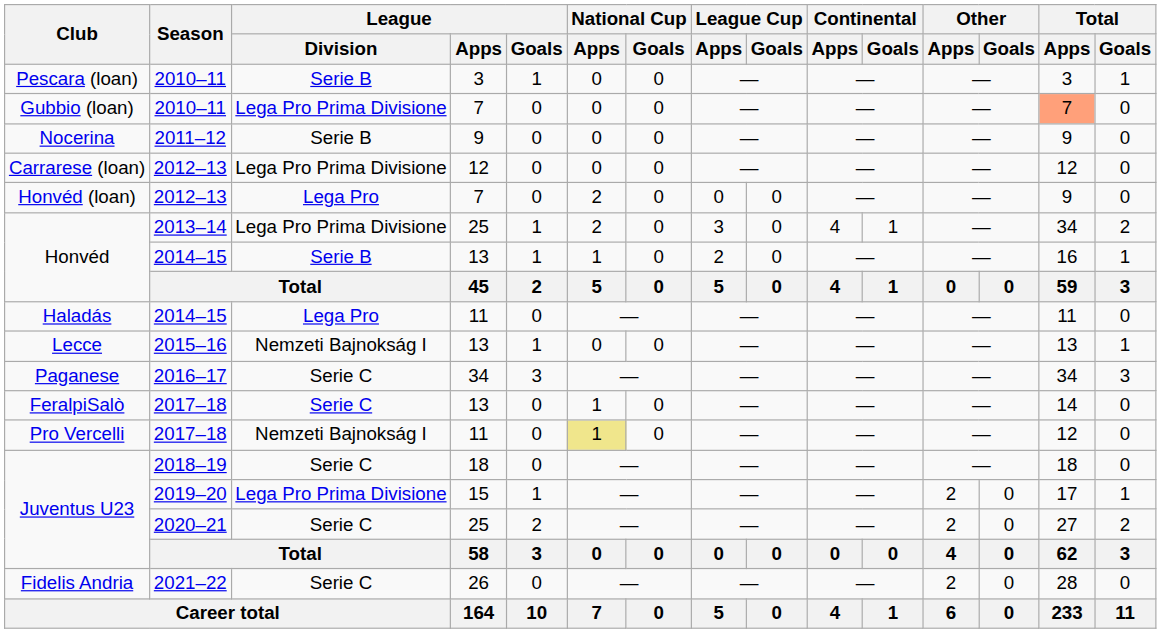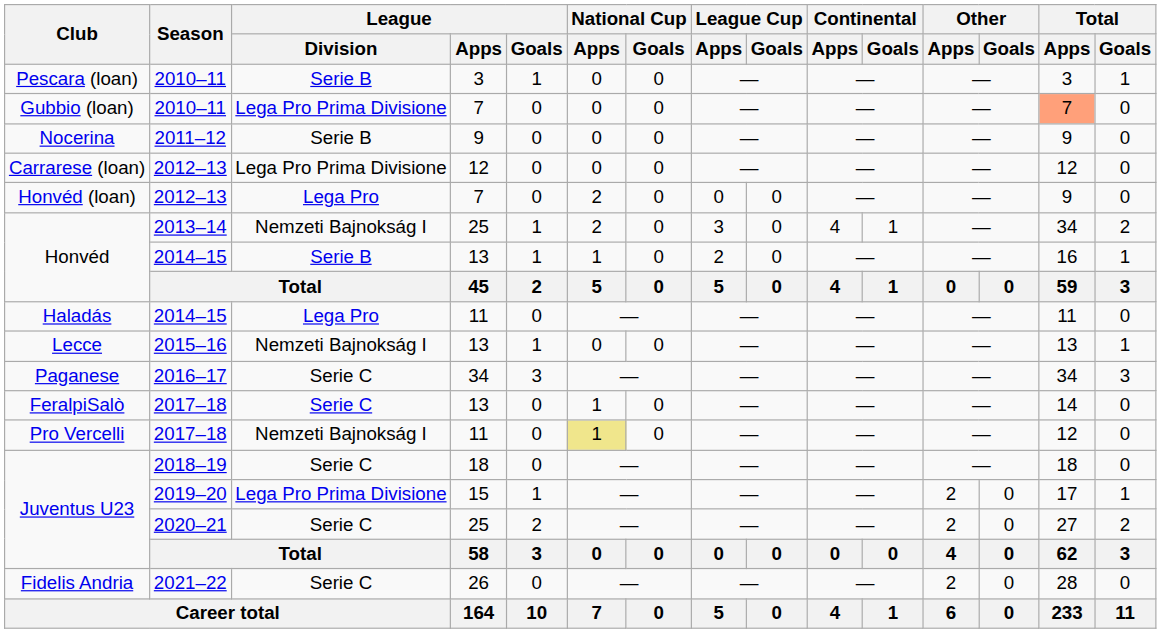 <table class="wikitable" style="text-align: center">
 <tr>
 <th rowspan="2">Club</th>
 <th rowspan="2">Season</th>
 <th colspan="3">League</th>
 <th colspan="2">National Cup</th>
 <th colspan="2">League Cup</th>
 <th colspan="2">Continental</th>
 <th colspan="2">Other</th>
 <th colspan="2">Total</th>
 </tr>
 <tr>
 <th>Division</th>
 <th>Apps</th>
 <th>Goals</th>
 <th>Apps</th>
 <th>Goals</th>
 <th>Apps</th>
 <th>Goals</th>
 <th>Apps</th>
 <th>Goals</th>
 <th>Apps</th>
 <th>Goals</th>
 <th>Apps</th>
 <th>Goals</th>
 </tr>
 <tr>
 <td><a href='#'>Pescara</a> (loan)</td>
 <td><a href='#'>2010–11</a></td>
 <td><a href='#'>Serie B</a></td>
 <td>3</td>
 <td>1</td>
 <td>0</td>
 <td>0</td>
 <td colspan="2">—</td>
 <td colspan="2">—</td>
 <td colspan="2">—</td>
 <td>3</td>
 <td>1</td>
 </tr>
 <tr>
 <td><a href='#'>Gubbio</a> (loan)</td>
 <td><a href='#'>2010–11</a></td>
 <td><a href='#'>Lega Pro Prima Divisione</a></td>
 <td>7</td>
 <td>0</td>
 <td>0</td>
 <td>0</td>
 <td colspan="2">—</td>
 <td colspan="2">—</td>
 <td colspan="2">—</td>
 <td style="background: lightsalmon;">7</td>
 <td>0</td>
 </tr>
 <tr>
 <td><a href='#'>Nocerina</a></td>
 <td><a href='#'>2011–12</a></td>
 <td>Serie B</td>
 <td>9</td>
 <td>0</td>
 <td>0</td>
 <td>0</td>
 <td colspan="2">—</td>
 <td colspan="2">—</td>
 <td colspan="2">—</td>
 <td>9</td>
 <td>0</td>
 </tr>
 <tr>
 <td><a href='#'>Carrarese</a> (loan)</td>
 <td><a href='#'>2012–13</a></td>
 <td>Lega Pro Prima Divisione</td>
 <td>12</td>
 <td>0</td>
 <td>0</td>
 <td>0</td>
 <td colspan="2">—</td>
 <td colspan="2">—</td>
 <td colspan="2">—</td>
 <td>12</td>
 <td>0</td>
 </tr>
 <tr>
 <td><a href='#'>Honvéd</a> (loan)</td>
 <td><a href='#'>2012–13</a></td>
 <td><a href='#'>Lega Pro</a></td>
 <td>7</td>
 <td>0</td>
 <td>2</td>
 <td>0</td>
 <td>0</td>
 <td>0</td>
 <td colspan="2">—</td>
 <td colspan="2">—</td>
 <td>9</td>
 <td>0</td>
 </tr>
 <tr>
 <td rowspan="3">Honvéd</td>
 <td><a href='#'>2013–14</a></td>
-<td>Lega Pro Prima Divisione</td>
+<td>Nemzeti Bajnokság I</td>
 <td>25</td>
 <td>1</td>
 <td>2</td>
 <td>0</td>
 <td>3</td>
 <td>0</td>
 <td>4</td>
 <td>1</td>
 <td colspan="2">—</td>
 <td>34</td>
 <td>2</td>
 </tr>
 <tr>
 <td><a href='#'>2014–15</a></td>
 <td><a href='#'>Serie B</a></td>
 <td>13</td>
 <td>1</td>
 <td>1</td>
 <td>0</td>
 <td>2</td>
 <td>0</td>
 <td colspan="2">—</td>
 <td colspan="2">—</td>
 <td>16</td>
 <td>1</td>
 </tr>
 <tr>
 <th colspan="2">Total</th>
 <th>45</th>
 <th>2</th>
 <th>5</th>
 <th>0</th>
 <th>5</th>
 <th>0</th>
 <th>4</th>
 <th>1</th>
 <th>0</th>
 <th>0</th>
 <th>59</th>
 <th>3</th>
 </tr>
 <tr>
 <td><a href='#'>Haladás</a></td>
 <td><a href='#'>2014–15</a></td>
 <td><a href='#'>Lega Pro</a></td>
 <td>11</td>
 <td>0</td>
 <td colspan="2">—</td>
 <td colspan="2">—</td>
 <td colspan="2">—</td>
 <td colspan="2">—</td>
 <td>11</td>
 <td>0</td>
 </tr>
 <tr>
 <td><a href='#'>Lecce</a></td>
 <td><a href='#'>2015–16</a></td>
 <td>Nemzeti Bajnokság I</td>
 <td>13</td>
 <td>1</td>
 <td>0</td>
 <td>0</td>
 <td colspan="2">—</td>
 <td colspan="2">—</td>
 <td colspan="2">—</td>
 <td>13</td>
 <td>1</td>
 </tr>
 <tr>
 <td><a href='#'>Paganese</a></td>
 <td><a href='#'>2016–17</a></td>
 <td>Serie C</td>
 <td>34</td>
 <td>3</td>
 <td colspan="2">—</td>
 <td colspan="2">—</td>
 <td colspan="2">—</td>
 <td colspan="2">—</td>
 <td>34</td>
 <td>3</td>
 </tr>
 <tr>
 <td><a href='#'>FeralpiSalò</a></td>
 <td><a href='#'>2017–18</a></td>
 <td><a href='#'>Serie C</a></td>
 <td>13</td>
 <td>0</td>
 <td>1</td>
 <td>0</td>
 <td colspan="2">—</td>
 <td colspan="2">—</td>
 <td colspan="2">—</td>
 <td>14</td>
 <td>0</td>
 </tr>
 <tr>
 <td><a href='#'>Pro Vercelli</a></td>
 <td><a href='#'>2017–18</a></td>
 <td>Nemzeti Bajnokság I</td>
 <td>11</td>
 <td>0</td>
 <td style="background: khaki;">1</td>
 <td>0</td>
 <td colspan="2">—</td>
 <td colspan="2">—</td>
 <td colspan="2">—</td>
 <td>12</td>
 <td>0</td>
 </tr>
 <tr>
 <td rowspan="4"><a href='#'>Juventus U23</a></td>
 <td><a href='#'>2018–19</a></td>
 <td>Serie C</td>
 <td>18</td>
 <td>0</td>
 <td colspan="2">—</td>
 <td colspan="2">—</td>
 <td colspan="2">—</td>
 <td colspan="2">—</td>
 <td>18</td>
 <td>0</td>
 </tr>
 <tr>
 <td><a href='#'>2019–20</a></td>
 <td><a href='#'>Lega Pro Prima Divisione</a></td>
 <td>15</td>
 <td>1</td>
 <td colspan="2">—</td>
 <td colspan="2">—</td>
 <td colspan="2">—</td>
 <td>2</td>
 <td>0</td>
 <td>17</td>
 <td>1</td>
 </tr>
 <tr>
 <td><a href='#'>2020–21</a></td>
 <td>Serie C</td>
 <td>25</td>
 <td>2</td>
 <td colspan="2">—</td>
 <td colspan="2">—</td>
 <td colspan="2">—</td>
 <td>2</td>
 <td>0</td>
 <td>27</td>
 <td>2</td>
 </tr>
 <tr>
 <th colspan="2">Total</th>
 <th>58</th>
 <th>3</th>
 <th>0</th>
 <th>0</th>
 <th>0</th>
 <th>0</th>
 <th>0</th>
 <th>0</th>
 <th>4</th>
 <th>0</th>
 <th>62</th>
 <th>3</th>
 </tr>
 <tr>
 <td><a href='#'>Fidelis Andria</a></td>
 <td><a href='#'>2021–22</a></td>
 <td>Serie C</td>
 <td>26</td>
 <td>0</td>
 <td colspan="2">—</td>
 <td colspan="2">—</td>
 <td colspan="2">—</td>
 <td>2</td>
 <td>0</td>
 <td>28</td>
 <td>0</td>
 </tr>
 <tr>
 <th colspan="3">Career total</th>
 <th>164</th>
 <th>10</th>
 <th>7</th>
 <th>0</th>
 <th>5</th>
 <th>0</th>
 <th>4</th>
 <th>1</th>
 <th>6</th>
 <th>0</th>
 <th>233</th>
 <th>11</th>
 </tr>
 </table>
